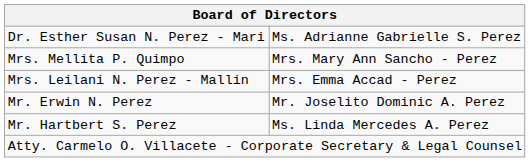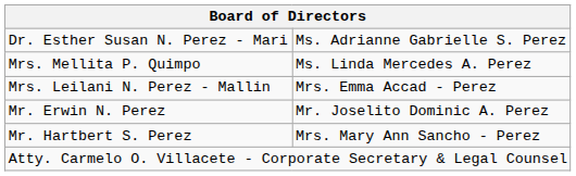 <table class="wikitable">
 <tr>
 <th colspan="2">Board of Directors</th>
 </tr>
 <tr>
 <td>Dr. Esther Susan N. Perez - Mari</td>
 <td>Ms. Adrianne Gabrielle S. Perez</td>
 </tr>
 <tr>
 <td>Mrs. Mellita P. Quimpo</td>
-<td>Mrs. Mary Ann Sancho - Perez</td>
+<td>Ms. Linda Mercedes A. Perez</td>
 </tr>
 <tr>
 <td>Mrs. Leilani N. Perez - Mallin</td>
 <td>Mrs. Emma Accad - Perez</td>
 </tr>
 <tr>
 <td>Mr. Erwin N. Perez</td>
 <td>Mr. Joselito Dominic A. Perez</td>
 </tr>
 <tr>
 <td>Mr. Hartbert S. Perez</td>
-<td>Ms. Linda Mercedes A. Perez</td>
+<td>Mrs. Mary Ann Sancho - Perez</td>
 </tr>
 <tr>
 <td colspan="2">Atty. Carmelo O. Villacete - Corporate Secretary & Legal Counsel</td>
 </tr>
 </table>
